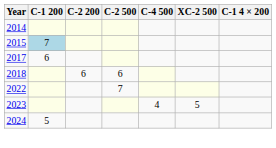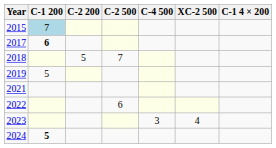 <table class="wikitable" style="text-align:center;">
 <tr>
 <th>Year</th>
 <th>C-1 200</th>
 <th>C-2 200</th>
 <th>C-2 500</th>
 <th>C-4 500</th>
 <th>XC-2 500</th>
 <th>C-1 4 × 200</th>
-</tr>
-<tr>
-<td><a href='#'>2014</a></td>
-<td style="background:#fdffe7"></td>
-<td style="background:#fdffe7"></td>
-<td style="background:#fdffe7"></td>
-<td></td>
-<td></td>
-<td></td>
 </tr>
 <tr>
 <td><a href='#'>2015</a></td>
 <td style="background: lightblue;">7</td>
 <td style="background:#fdffe7"></td>
 <td style="background:#fdffe7"></td>
 <td></td>
 <td></td>
 <td></td>
 </tr>
 <tr>
 <td><a href='#'>2017</a></td>
-<td>6</td>
+<td><strong>6</strong></td>
 <td></td>
 <td style="background:#fdffe7"></td>
 <td></td>
 <td></td>
 <td></td>
 </tr>
 <tr>
 <td><a href='#'>2018</a></td>
 <td style="background:#fdffe7"></td>
-<td>6</td>
-<td>6</td>
+<td>5</td>
+<td>7</td>
+<td style="background:#fdffe7"></td>
+<td></td>
+<td></td>
+</tr>
+<tr>
+<td><a href='#'>2019</a></td>
+<td>5</td>
+<td style="background:#fdffe7"></td>
+<td></td>
+<td style="background:#fdffe7"></td>
+<td></td>
+<td></td>
+</tr>
+<tr>
+<td><a href='#'>2021</a></td>
+<td></td>
+<td></td>
+<td></td>
 <td style="background:#fdffe7"></td>
 <td></td>
 <td></td>
 </tr>
 <tr>
 <td><a href='#'>2022</a></td>
 <td style="background:#fdffe7"></td>
 <td></td>
-<td>7</td>
+<td>6</td>
 <td style="background:#fdffe7"></td>
 <td style="background:#fdffe7"></td>
 <td></td>
 </tr>
 <tr>
 <td><a href='#'>2023</a></td>
 <td style="background:#fdffe7"></td>
 <td></td>
 <td style="background:#fdffe7"></td>
+<td>3</td>
 <td>4</td>
-<td>5</td>
 <td></td>
 </tr>
 <tr>
 <td><a href='#'>2024</a></td>
-<td>5</td>
+<td><strong>5</strong></td>
 <td></td>
 <td></td>
 <td></td>
 <td></td>
 <td></td>
 </tr>
 </table>
